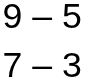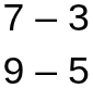 <table style="text-align:center">
 <tr>
 <th width=200></th>
 <th width=100></th>
 <th width=200></th>
 </tr>
 <tr>
 <td align=right><strong></strong></td>
-<td>9 – 5</td>
+<td>7 – 3</td>
 <td align=left></td>
 </tr>
 <tr>
 <td align=right><strong></strong></td>
-<td>7 – 3</td>
+<td>9 – 5</td>
 <td align=left></td>
 </tr>
 </table>
